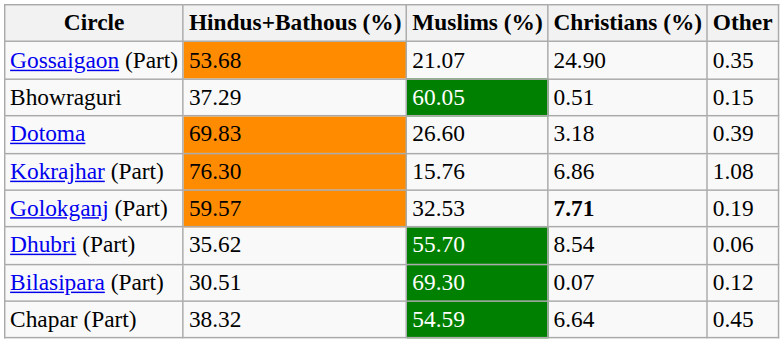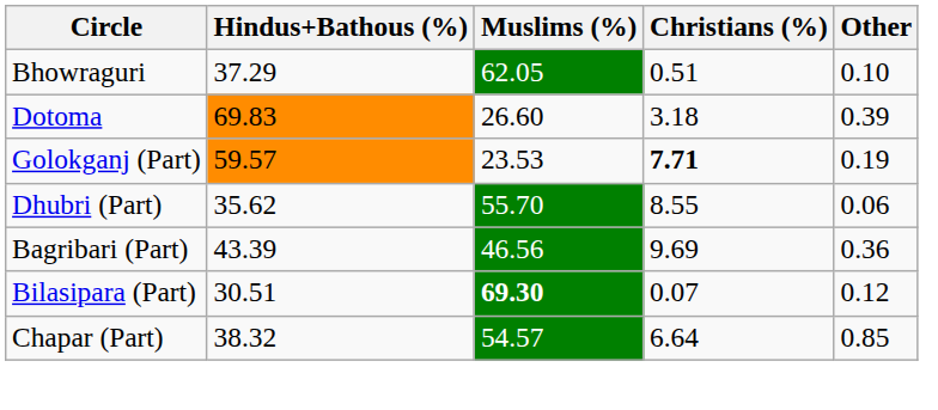 <table class="wikitable">
 <tr>
 <th>Circle</th>
 <th>Hindus+Bathous (%)</th>
 <th>Muslims (%)</th>
 <th>Christians (%)</th>
 <th>Other</th>
 </tr>
 <tr>
-<td><a href='#'>Gossaigaon</a> (Part)</td>
-<td bgcolor="darkorange">53.68</td>
-<td>21.07</td>
-<td>24.90</td>
-<td>0.35</td>
-</tr>
-<tr>
 <td>Bhowraguri</td>
 <td>37.29</td>
-<td style="background:green;color:white">60.05</td>
+<td style="background:green;color:white">62.05</td>
 <td>0.51</td>
-<td>0.15</td>
+<td>0.10</td>
 </tr>
 <tr>
 <td><a href='#'>Dotoma</a></td>
 <td bgcolor="darkorange">69.83</td>
 <td>26.60</td>
 <td>3.18</td>
 <td>0.39</td>
 </tr>
 <tr>
-<td><a href='#'>Kokrajhar</a> (Part)</td>
-<td bgcolor="darkorange">76.30</td>
-<td>15.76</td>
-<td>6.86</td>
-<td>1.08</td>
-</tr>
-<tr>
 <td><a href='#'>Golokganj</a> (Part)</td>
 <td bgcolor="darkorange">59.57</td>
-<td>32.53</td>
+<td>23.53</td>
 <td><strong>7.71</strong></td>
 <td>0.19</td>
 </tr>
 <tr>
 <td><a href='#'>Dhubri</a> (Part)</td>
 <td>35.62</td>
 <td style="background:green;color:white">55.70</td>
-<td>8.54</td>
+<td>8.55</td>
 <td>0.06</td>
+</tr>
+<tr>
+<td>Bagribari (Part)</td>
+<td>43.39</td>
+<td style="background:green;color:white">46.56</td>
+<td>9.69</td>
+<td>0.36</td>
 </tr>
 <tr>
 <td><a href='#'>Bilasipara</a> (Part)</td>
 <td>30.51</td>
-<td style="background:green;color:white">69.30</td>
+<td style="background:green;color:white"><strong>69.30</strong></td>
 <td>0.07</td>
 <td>0.12</td>
 </tr>
 <tr>
 <td>Chapar (Part)</td>
 <td>38.32</td>
-<td style="background:green;color:white">54.59</td>
+<td style="background:green;color:white">54.57</td>
 <td>6.64</td>
-<td>0.45</td>
+<td>0.85</td>
 </tr>
 </table>
